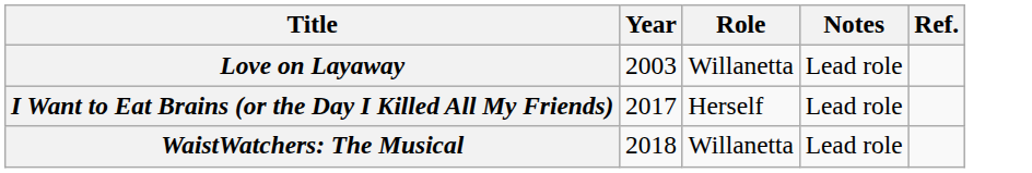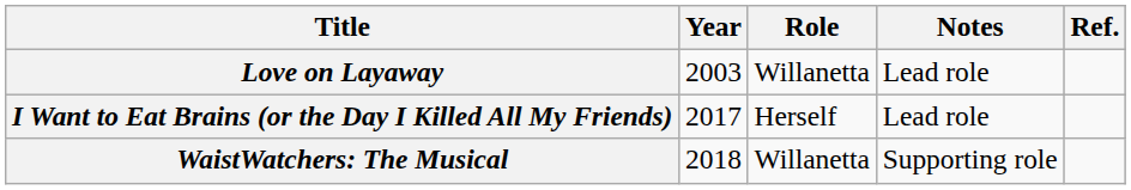 <table class="wikitable sortable plainrowheaders">
 <tr>
 <th scope="col">Title</th>
 <th scope="col">Year</th>
 <th scope="col">Role</th>
 <th scope="col" class="unsortable">Notes</th>
 <th scope="col" class="unsortable">Ref.</th>
 </tr>
 <tr>
 <th scope="row"><em>Love on Layaway</em></th>
 <td>2003</td>
 <td>Willanetta</td>
 <td>Lead role</td>
 <td></td>
 </tr>
 <tr>
 <th scope="row"><em>I Want to Eat Brains (or the Day I Killed All My Friends)</em></th>
 <td>2017</td>
 <td>Herself</td>
 <td>Lead role</td>
 <td></td>
 </tr>
 <tr>
 <th scope="row"><em>WaistWatchers: The Musical</em></th>
 <td>2018</td>
 <td>Willanetta</td>
-<td>Lead role</td>
+<td>Supporting role</td>
 <td></td>
 </tr>
 </table>
